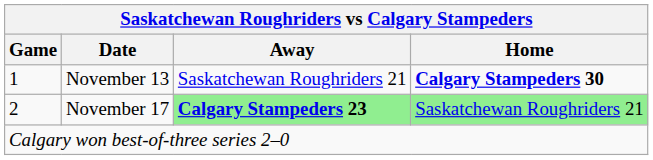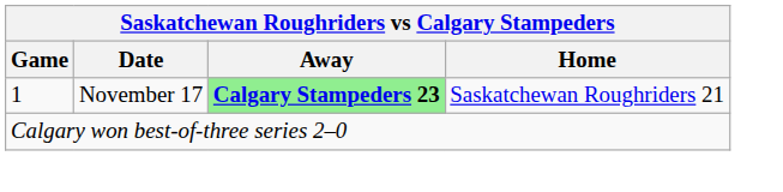 <table class="wikitable">
 <tr>
 <th colspan="4"><a href='#'>Saskatchewan Roughriders</a> vs <a href='#'>Calgary Stampeders</a></th>
 </tr>
 <tr>
 <th>Game</th>
 <th>Date</th>
 <th>Away</th>
 <th>Home</th>
 </tr>
 <tr>
 <td>1</td>
-<td>November 13</td>
-<td><a href='#'>Saskatchewan Roughriders</a> 21</td>
-<td><strong><a href='#'>Calgary Stampeders</a> 30</strong></td>
-</tr>
-<tr>
-<td>2</td>
 <td>November 17</td>
 <td style="background: lightgreen;"><strong><a href='#'>Calgary Stampeders</a> 23</strong></td>
-<td style="background: lightgreen;"><a href='#'>Saskatchewan Roughriders</a> 21</td>
+<td><a href='#'>Saskatchewan Roughriders</a> 21</td>
 </tr>
 <tr>
 <td colspan="4"><em>Calgary won best-of-three series 2–0</em></td>
 </tr>
 </table>
